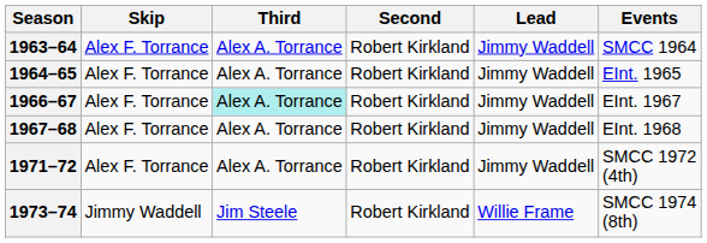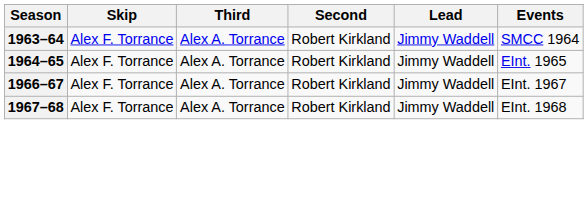 <table class="wikitable">
 <tr>
 <th scope="col">Season</th>
 <th scope="col">Skip</th>
 <th scope="col">Third</th>
 <th scope="col">Second</th>
 <th scope="col">Lead</th>
 <th scope="col">Events</th>
 </tr>
 <tr>
 <th scope="row">1963–64</th>
 <td><a href='#'>Alex F. Torrance</a></td>
 <td><a href='#'>Alex A. Torrance</a></td>
 <td>Robert Kirkland</td>
 <td><a href='#'>Jimmy Waddell</a></td>
 <td><a href='#'>SMCC</a> 1964 <br> </td>
 </tr>
 <tr>
 <th scope="row">1964–65</th>
 <td>Alex F. Torrance</td>
 <td>Alex A. Torrance</td>
 <td>Robert Kirkland</td>
 <td>Jimmy Waddell</td>
 <td><a href='#'>EInt.</a> 1965 </td>
 </tr>
 <tr>
 <th scope="row">1966–67</th>
 <td>Alex F. Torrance</td>
-<td style="background: paleturquoise;">Alex A. Torrance</td>
+<td>Alex A. Torrance</td>
 <td>Robert Kirkland</td>
 <td>Jimmy Waddell</td>
 <td>EInt. 1967 </td>
 </tr>
 <tr>
 <th scope="row">1967–68</th>
 <td>Alex F. Torrance</td>
 <td>Alex A. Torrance</td>
 <td>Robert Kirkland</td>
 <td>Jimmy Waddell</td>
 <td>EInt. 1968 </td>
 </tr>
-<tr>
-<th scope="row">1971–72</th>
-<td>Alex F. Torrance</td>
-<td>Alex A. Torrance</td>
-<td>Robert Kirkland</td>
-<td>Jimmy Waddell</td>
-<td>SMCC 1972 <br> (4th)</td>
-</tr>
-<tr>
-<th scope="row">1973–74</th>
-<td>Jimmy Waddell</td>
-<td><a href='#'>Jim Steele</a></td>
-<td>Robert Kirkland</td>
-<td><a href='#'>Willie Frame</a></td>
-<td>SMCC 1974 <br> (8th)</td>
-</tr>
 </table>
